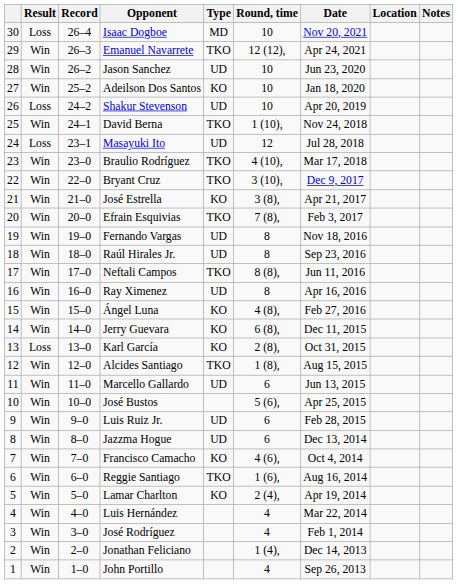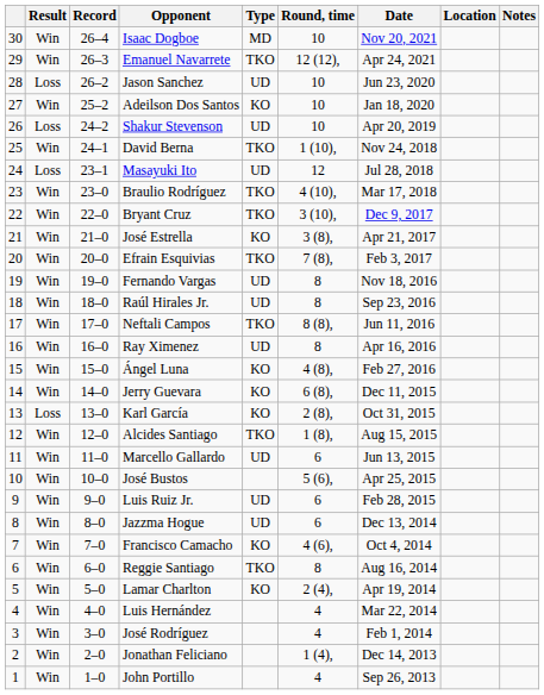 <table class="wikitable" style="text-align:center">
 <tr>
 <th></th>
 <th>Result</th>
 <th>Record</th>
 <th>Opponent</th>
 <th>Type</th>
 <th>Round, time</th>
 <th>Date</th>
 <th>Location</th>
 <th>Notes</th>
 </tr>
 <tr>
 <td>30</td>
-<td>Loss</td>
+<td>Win</td>
 <td>26–4</td>
 <td style="text-align:left;"><a href='#'>Isaac Dogboe</a></td>
 <td>MD</td>
 <td>10</td>
 <td><a href='#'>Nov 20, 2021</a></td>
 <td style="text-align:left;"></td>
 <td style="text-align:left;"></td>
 </tr>
 <tr>
 <td>29</td>
 <td>Win</td>
 <td>26–3</td>
 <td style="text-align:left;"><a href='#'>Emanuel Navarrete</a></td>
 <td>TKO</td>
 <td>12 (12), </td>
 <td>Apr 24, 2021</td>
 <td style="text-align:left;"></td>
 <td style="text-align:left;"></td>
 </tr>
 <tr>
 <td>28</td>
-<td>Win</td>
+<td>Loss</td>
 <td>26–2</td>
 <td style="text-align:left;">Jason Sanchez</td>
 <td>UD</td>
 <td>10</td>
 <td>Jun 23, 2020</td>
 <td style="text-align:left;"></td>
 <td></td>
 </tr>
 <tr>
 <td>27</td>
 <td>Win</td>
 <td>25–2</td>
 <td style="text-align:left;">Adeilson Dos Santos</td>
 <td>KO</td>
 <td>10</td>
 <td>Jan 18, 2020</td>
 <td style="text-align:left;"></td>
 <td></td>
 </tr>
 <tr>
 <td>26</td>
 <td>Loss</td>
 <td>24–2</td>
 <td style="text-align:left;"><a href='#'>Shakur Stevenson</a></td>
 <td>UD</td>
 <td>10</td>
 <td>Apr 20, 2019</td>
 <td style="text-align:left;"></td>
 <td style="text-align:left;"></td>
 </tr>
 <tr>
 <td>25</td>
 <td>Win</td>
 <td>24–1</td>
 <td style="text-align:left;">David Berna</td>
 <td>TKO</td>
 <td>1 (10), </td>
 <td>Nov 24, 2018</td>
 <td style="text-align:left;"></td>
 <td></td>
 </tr>
 <tr>
 <td>24</td>
 <td>Loss</td>
 <td>23–1</td>
 <td style="text-align:left;"><a href='#'>Masayuki Ito</a></td>
 <td>UD</td>
 <td>12</td>
 <td>Jul 28, 2018</td>
 <td style="text-align:left;"></td>
 <td style="text-align:left;"></td>
 </tr>
 <tr>
 <td>23</td>
 <td>Win</td>
 <td>23–0</td>
 <td style="text-align:left;">Braulio Rodríguez</td>
 <td>TKO</td>
 <td>4 (10), </td>
 <td>Mar 17, 2018</td>
 <td style="text-align:left;"></td>
 <td style="text-align:left;"></td>
 </tr>
 <tr>
 <td>22</td>
 <td>Win</td>
 <td>22–0</td>
 <td style="text-align:left;">Bryant Cruz</td>
 <td>TKO</td>
 <td>3 (10), </td>
 <td><a href='#'>Dec 9, 2017</a></td>
 <td style="text-align:left;"></td>
 <td style="text-align:left;"></td>
 </tr>
 <tr>
 <td>21</td>
 <td>Win</td>
 <td>21–0</td>
 <td style="text-align:left;">José Estrella</td>
 <td>KO</td>
 <td>3 (8), </td>
 <td>Apr 21, 2017</td>
 <td style="text-align:left;"></td>
 <td></td>
 </tr>
 <tr>
 <td>20</td>
 <td>Win</td>
 <td>20–0</td>
 <td style="text-align:left;">Efrain Esquivias</td>
 <td>TKO</td>
 <td>7 (8), </td>
 <td>Feb 3, 2017</td>
 <td style="text-align:left;"></td>
 <td></td>
 </tr>
 <tr>
 <td>19</td>
 <td>Win</td>
 <td>19–0</td>
 <td style="text-align:left;">Fernando Vargas</td>
 <td>UD</td>
 <td>8</td>
 <td>Nov 18, 2016</td>
 <td style="text-align:left;"></td>
 <td></td>
 </tr>
 <tr>
 <td>18</td>
 <td>Win</td>
 <td>18–0</td>
 <td style="text-align:left;">Raúl Hirales Jr.</td>
 <td>UD</td>
 <td>8</td>
 <td>Sep 23, 2016</td>
 <td style="text-align:left;"></td>
 <td></td>
 </tr>
 <tr>
 <td>17</td>
 <td>Win</td>
 <td>17–0</td>
 <td style="text-align:left;">Neftali Campos</td>
 <td>TKO</td>
 <td>8 (8), </td>
 <td>Jun 11, 2016</td>
 <td style="text-align:left;"></td>
 <td></td>
 </tr>
 <tr>
 <td>16</td>
 <td>Win</td>
 <td>16–0</td>
 <td style="text-align:left;">Ray Ximenez</td>
 <td>UD</td>
 <td>8</td>
 <td>Apr 16, 2016</td>
 <td style="text-align:left;"></td>
 <td style="text-align:left;"></td>
 </tr>
 <tr>
 <td>15</td>
 <td>Win</td>
 <td>15–0</td>
 <td style="text-align:left;">Ángel Luna</td>
 <td>KO</td>
 <td>4 (8), </td>
 <td>Feb 27, 2016</td>
 <td style="text-align:left;"></td>
 <td></td>
 </tr>
 <tr>
 <td>14</td>
 <td>Win</td>
 <td>14–0</td>
 <td style="text-align:left;">Jerry Guevara</td>
 <td>KO</td>
 <td>6 (8), </td>
 <td>Dec 11, 2015</td>
 <td style="text-align:left;"></td>
 <td></td>
 </tr>
 <tr>
 <td>13</td>
 <td>Loss</td>
 <td>13–0</td>
 <td style="text-align:left;">Karl García</td>
 <td>KO</td>
 <td>2 (8), </td>
 <td>Oct 31, 2015</td>
 <td style="text-align:left;"></td>
 <td></td>
 </tr>
 <tr>
 <td>12</td>
 <td>Win</td>
 <td>12–0</td>
 <td style="text-align:left;">Alcides Santiago</td>
 <td>TKO</td>
 <td>1 (8), </td>
 <td>Aug 15, 2015</td>
 <td style="text-align:left;"></td>
 <td></td>
 </tr>
 <tr>
 <td>11</td>
 <td>Win</td>
 <td>11–0</td>
 <td style="text-align:left;">Marcello Gallardo</td>
 <td>UD</td>
 <td>6</td>
 <td>Jun 13, 2015</td>
 <td style="text-align:left;"></td>
 <td></td>
 </tr>
 <tr>
 <td>10</td>
 <td>Win</td>
 <td>10–0</td>
 <td style="text-align:left;">José Bustos</td>
 <td></td>
 <td>5 (6), </td>
 <td>Apr 25, 2015</td>
 <td style="text-align:left;"></td>
 <td></td>
 </tr>
 <tr>
 <td>9</td>
 <td>Win</td>
 <td>9–0</td>
 <td style="text-align:left;">Luis Ruiz Jr.</td>
 <td>UD</td>
 <td>6</td>
 <td>Feb 28, 2015</td>
 <td style="text-align:left;"></td>
 <td></td>
 </tr>
 <tr>
 <td>8</td>
 <td>Win</td>
 <td>8–0</td>
 <td style="text-align:left;">Jazzma Hogue</td>
 <td>UD</td>
 <td>6</td>
 <td>Dec 13, 2014</td>
 <td style="text-align:left;"></td>
 <td></td>
 </tr>
 <tr>
 <td>7</td>
 <td>Win</td>
 <td>7–0</td>
 <td style="text-align:left;">Francisco Camacho</td>
 <td>KO</td>
 <td>4 (6), </td>
 <td>Oct 4, 2014</td>
 <td style="text-align:left;"></td>
 <td></td>
 </tr>
 <tr>
 <td>6</td>
 <td>Win</td>
 <td>6–0</td>
 <td style="text-align:left;">Reggie Santiago</td>
 <td>TKO</td>
-<td>1 (6), </td>
+<td>8</td>
 <td>Aug 16, 2014</td>
 <td style="text-align:left;"></td>
 <td></td>
 </tr>
 <tr>
 <td>5</td>
 <td>Win</td>
 <td>5–0</td>
 <td style="text-align:left;">Lamar Charlton</td>
 <td>KO</td>
 <td>2 (4), </td>
 <td>Apr 19, 2014</td>
 <td style="text-align:left;"></td>
 <td></td>
 </tr>
 <tr>
 <td>4</td>
 <td>Win</td>
 <td>4–0</td>
 <td style="text-align:left;">Luis Hernández</td>
 <td></td>
 <td>4</td>
 <td>Mar 22, 2014</td>
 <td style="text-align:left;"></td>
 <td></td>
 </tr>
 <tr>
 <td>3</td>
 <td>Win</td>
 <td>3–0</td>
 <td style="text-align:left;">José Rodríguez</td>
 <td></td>
 <td>4</td>
 <td>Feb 1, 2014</td>
 <td style="text-align:left;"></td>
 <td></td>
 </tr>
 <tr>
 <td>2</td>
 <td>Win</td>
 <td>2–0</td>
 <td style="text-align:left;">Jonathan Feliciano</td>
 <td></td>
 <td>1 (4), </td>
 <td>Dec 14, 2013</td>
 <td style="text-align:left;"></td>
 <td></td>
 </tr>
 <tr>
 <td>1</td>
 <td>Win</td>
 <td>1–0</td>
 <td style="text-align:left;">John Portillo</td>
 <td></td>
 <td>4</td>
 <td>Sep 26, 2013</td>
 <td style="text-align:left;"></td>
 <td></td>
 </tr>
 </table>
